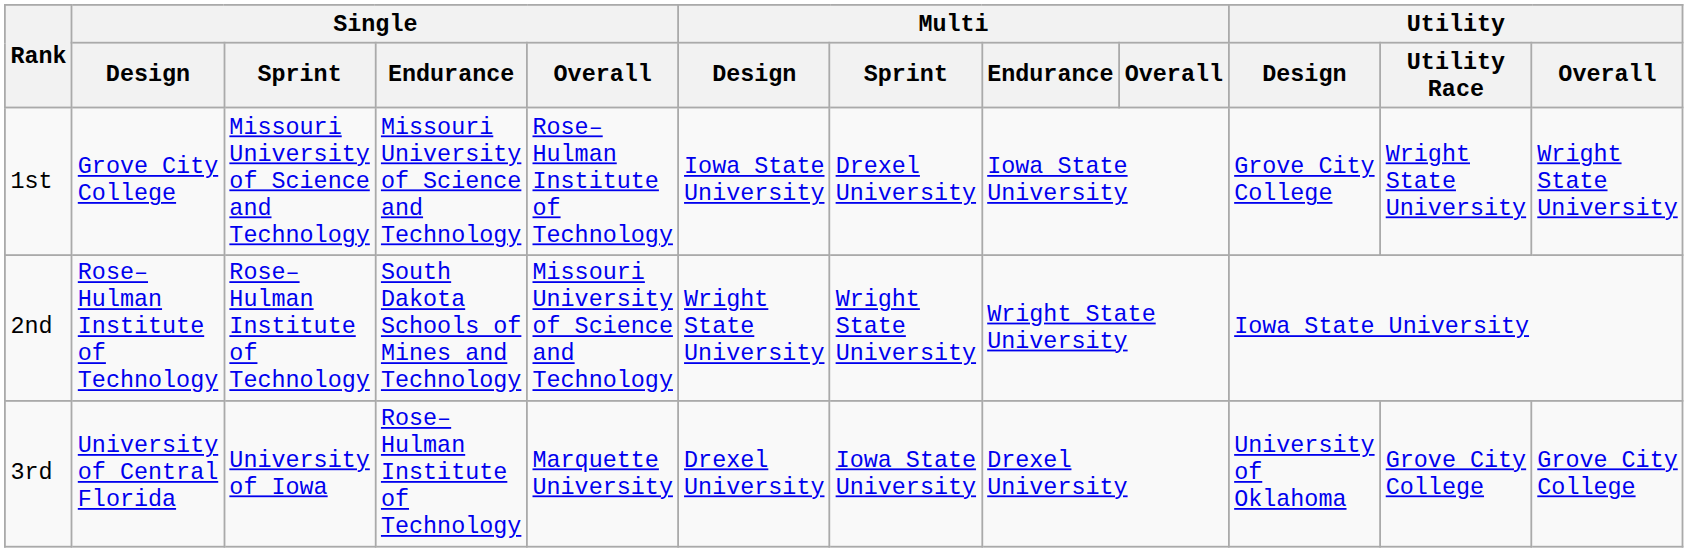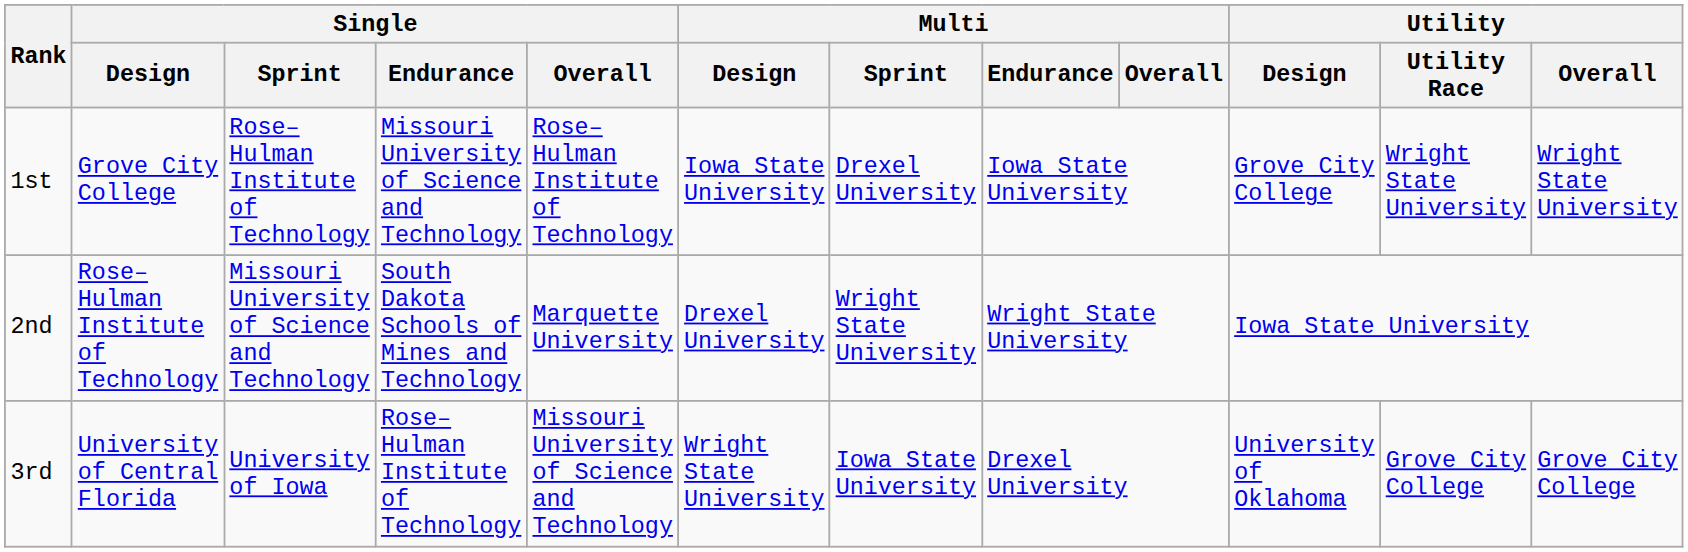 <table class="wikitable mw-collapsible">
 <tr>
 <th rowspan="2">Rank</th>
 <th colspan="4">Single</th>
 <th colspan="4">Multi</th>
 <th colspan="3">Utility</th>
 </tr>
 <tr>
 <th>Design</th>
 <th>Sprint</th>
 <th>Endurance</th>
 <th>Overall</th>
 <th>Design</th>
 <th>Sprint</th>
 <th>Endurance</th>
 <th>Overall</th>
 <th>Design</th>
 <th>Utility Race</th>
 <th>Overall</th>
 </tr>
 <tr>
 <td>1st</td>
 <td><a href='#'>Grove City College</a></td>
-<td><a href='#'>Missouri University of Science and Technology</a></td>
+<td><a href='#'>Rose–Hulman Institute of Technology</a></td>
 <td><a href='#'>Missouri University of Science and Technology</a></td>
 <td><a href='#'>Rose–Hulman Institute of Technology</a></td>
 <td><a href='#'>Iowa State University</a></td>
 <td><a href='#'>Drexel University</a></td>
 <td colspan="2"><a href='#'>Iowa State University</a></td>
 <td><a href='#'>Grove City College</a></td>
 <td><a href='#'>Wright State University</a></td>
 <td><a href='#'>Wright State University</a></td>
 </tr>
 <tr>
 <td>2nd</td>
 <td><a href='#'>Rose–Hulman Institute of Technology</a></td>
-<td><a href='#'>Rose–Hulman Institute of Technology</a></td>
+<td><a href='#'>Missouri University of Science and Technology</a></td>
 <td><a href='#'>South Dakota Schools of Mines and Technology</a></td>
-<td><a href='#'>Missouri University of Science and Technology</a></td>
-<td><a href='#'>Wright State University</a></td>
+<td><a href='#'>Marquette University</a></td>
+<td><a href='#'>Drexel University</a></td>
 <td><a href='#'>Wright State University</a></td>
 <td colspan="2"><a href='#'>Wright State University</a></td>
 <td colspan="3"><a href='#'>Iowa State University</a></td>
 </tr>
 <tr>
 <td>3rd</td>
 <td><a href='#'>University of Central Florida</a></td>
 <td><a href='#'>University of Iowa</a></td>
 <td><a href='#'>Rose–Hulman Institute of Technology</a></td>
-<td><a href='#'>Marquette University</a></td>
-<td><a href='#'>Drexel University</a></td>
+<td><a href='#'>Missouri University of Science and Technology</a></td>
+<td><a href='#'>Wright State University</a></td>
 <td><a href='#'>Iowa State University</a></td>
 <td colspan="2"><a href='#'>Drexel University</a></td>
 <td><a href='#'>University of Oklahoma</a></td>
 <td><a href='#'>Grove City College</a></td>
 <td><a href='#'>Grove City College</a></td>
 </tr>
 </table>
